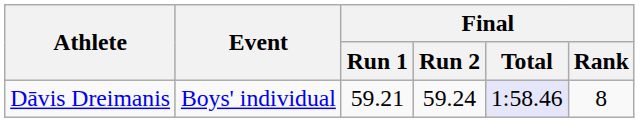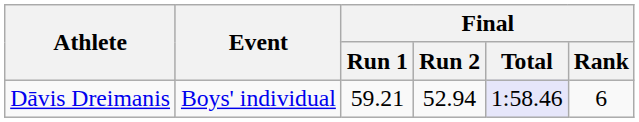 <table class="wikitable">
 <tr>
 <th rowspan="2">Athlete</th>
 <th rowspan="2">Event</th>
 <th colspan="4">Final</th>
 </tr>
 <tr>
 <th>Run 1</th>
 <th>Run 2</th>
 <th>Total</th>
 <th>Rank</th>
 </tr>
 <tr>
 <td><a href='#'>Dāvis Dreimanis</a></td>
 <td><a href='#'>Boys' individual</a></td>
 <td align="center">59.21</td>
-<td align="center">59.24</td>
+<td align="center">52.94</td>
 <td align="center" style="background: lavender;">1:58.46</td>
-<td align="center">8</td>
+<td align="center">6</td>
 </tr>
 </table>
